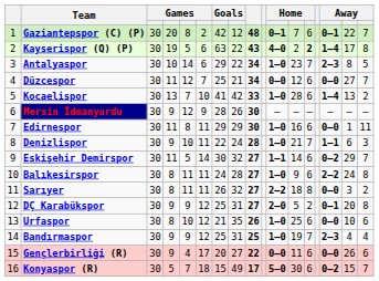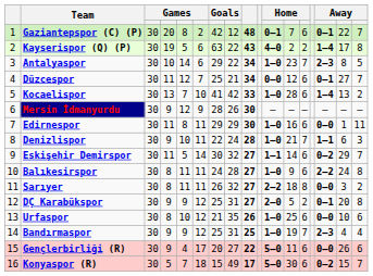 <table class="wikitable" style="text-align: center;">
 <tr>
 <th rowspan=2></th>
 <th rowspan=2>Team</th>
 <th colspan=4>Games</th>
 <th colspan=2>Goals</th>
 <th rowspan=2></th>
 <th rowspan=2></th>
 <th colspan=3>Home</th>
 <th rowspan=2></th>
 <th colspan=3>Away</th>
 </tr>
 <tr>
 <th></th>
 <th></th>
 <th></th>
 <th></th>
 <th></th>
 <th></th>
 <th></th>
 <th></th>
 <th></th>
 <th></th>
 <th></th>
 <th></th>
 </tr>
 <tr>
 <td bgcolor="#D0F0C0">1</td>
 <td align="left" bgcolor="#D0F0C0"><strong><a href='#'>Gaziantepspor</a> (C) (P)</strong></td>
 <td bgcolor="#D0F0C0">30</td>
 <td bgcolor="#D0F0C0">20</td>
 <td bgcolor="#D0F0C0">8</td>
 <td bgcolor="#D0F0C0">2</td>
 <td bgcolor="#D0F0C0">42</td>
 <td bgcolor="#D0F0C0">12</td>
 <td bgcolor="#D0F0C0"><strong>48</strong></td>
 <td bgcolor="#D0F0C0"></td>
 <td bgcolor="#D0F0C0"><strong>0–1</strong></td>
 <td bgcolor="#D0F0C0">7</td>
 <td bgcolor="#D0F0C0">6</td>
 <td bgcolor="#D0F0C0"></td>
 <td bgcolor="#D0F0C0"><strong>0–1</strong></td>
 <td bgcolor="#D0F0C0">22</td>
 <td bgcolor="#D0F0C0">7</td>
 </tr>
 <tr>
 <td bgcolor="#E8FFD8">2</td>
 <td bgcolor="#E8FFD8" align="left"><strong><a href='#'>Kayserispor</a> (Q) (P)</strong></td>
 <td bgcolor="#E8FFD8">30</td>
 <td bgcolor="#E8FFD8">19</td>
 <td bgcolor="#E8FFD8">5</td>
 <td bgcolor="#E8FFD8">6</td>
 <td bgcolor="#E8FFD8">63</td>
 <td bgcolor="#E8FFD8">22</td>
 <td bgcolor="#E8FFD8"><strong>43</strong></td>
 <td bgcolor="#E8FFD8"></td>
 <td bgcolor="#E8FFD8"><strong>4–0</strong></td>
 <td bgcolor="#E8FFD8">2</td>
-<td bgcolor="#E8FFD8"><strong>2</strong></td>
+<td bgcolor="#E8FFD8">2</td>
 <td bgcolor="#E8FFD8"></td>
 <td bgcolor="#E8FFD8"><strong>1–4</strong></td>
 <td bgcolor="#E8FFD8">17</td>
 <td bgcolor="#E8FFD8">8</td>
 </tr>
 <tr>
 <td>3</td>
 <td align="left"><strong><a href='#'>Antalyaspor</a></strong></td>
 <td>30</td>
 <td>10</td>
 <td>14</td>
 <td>6</td>
 <td>29</td>
 <td>22</td>
 <td><strong>34</strong></td>
 <td></td>
 <td><strong>1–0</strong></td>
 <td>23</td>
 <td>7</td>
 <td></td>
 <td><strong>2–3</strong></td>
 <td>8</td>
 <td>5</td>
 </tr>
 <tr>
 <td>4</td>
 <td align="left"><strong><a href='#'>Düzcespor</a></strong></td>
 <td>30</td>
 <td>11</td>
 <td>12</td>
 <td>7</td>
 <td>25</td>
 <td>21</td>
 <td><strong>34</strong></td>
 <td></td>
 <td><strong>0–0</strong></td>
 <td>12</td>
 <td>6</td>
 <td></td>
-<td><strong>0–0</strong></td>
+<td><strong>0–1</strong></td>
 <td>27</td>
 <td>7</td>
 </tr>
 <tr>
 <td>5</td>
 <td align="left"><strong><a href='#'>Kocaelispor</a></strong></td>
 <td>30</td>
 <td>13</td>
 <td>7</td>
 <td>10</td>
 <td>41</td>
 <td>42</td>
 <td><strong>33</strong></td>
 <td></td>
 <td><strong>1–0</strong></td>
 <td>28</td>
 <td>6</td>
 <td></td>
 <td><strong>1–4</strong></td>
 <td>13</td>
 <td>2</td>
 </tr>
 <tr>
 <td>6</td>
 <td align="left" bgcolor="#00008B" style="color:red;"><strong>Mersin İdmanyurdu</strong></td>
 <td>30</td>
 <td>9</td>
 <td>12</td>
 <td>9</td>
 <td>28</td>
 <td>26</td>
 <td><strong>30</strong></td>
 <td></td>
 <td>–</td>
 <td>–</td>
 <td>–</td>
 <td></td>
 <td>–</td>
 <td>–</td>
 <td>–</td>
 </tr>
 <tr>
 <td>7</td>
 <td align="left"><strong><a href='#'>Edirnespor</a></strong></td>
 <td>30</td>
 <td>11</td>
 <td>8</td>
 <td>11</td>
 <td>29</td>
 <td>29</td>
 <td><strong>30</strong></td>
 <td></td>
 <td><strong>1–0</strong></td>
 <td>16</td>
 <td>6</td>
 <td></td>
 <td><strong>0–0</strong></td>
 <td>1</td>
 <td>11</td>
 </tr>
 <tr>
 <td>8</td>
 <td align="left"><strong><a href='#'>Denizlispor</a></strong></td>
 <td>30</td>
 <td>9</td>
 <td>10</td>
 <td>11</td>
 <td>22</td>
 <td>24</td>
 <td><strong>28</strong></td>
 <td></td>
 <td><strong>1–0</strong></td>
 <td>21</td>
 <td>7</td>
 <td></td>
 <td><strong>1–1</strong></td>
 <td>6</td>
 <td>3</td>
 </tr>
 <tr>
 <td>9</td>
 <td align="left"><strong><a href='#'>Eskişehir Demirspor</a></strong></td>
 <td>30</td>
 <td>11</td>
 <td>5</td>
 <td>14</td>
 <td>30</td>
 <td>32</td>
 <td><strong>27</strong></td>
 <td></td>
 <td><strong>1–1</strong></td>
 <td>14</td>
 <td>6</td>
 <td></td>
 <td><strong>0–2</strong></td>
 <td>29</td>
 <td>7</td>
 </tr>
 <tr>
 <td>10</td>
 <td align="left"><strong><a href='#'>Balıkesirspor</a></strong></td>
 <td>30</td>
 <td>8</td>
 <td>11</td>
 <td>11</td>
 <td>24</td>
 <td>28</td>
 <td><strong>27</strong></td>
 <td></td>
 <td><strong>1–0</strong></td>
 <td>9</td>
 <td>6</td>
 <td></td>
 <td><strong>2–2</strong></td>
 <td>24</td>
 <td>8</td>
 </tr>
 <tr>
 <td>11</td>
 <td align="left"><strong><a href='#'>Sarıyer</a></strong></td>
 <td>30</td>
 <td>8</td>
 <td>11</td>
 <td>11</td>
 <td>26</td>
 <td>32</td>
 <td><strong>27</strong></td>
 <td></td>
 <td><strong>2–2</strong></td>
 <td>18</td>
 <td>8</td>
 <td></td>
 <td><strong>0–0</strong></td>
 <td>3</td>
 <td>2</td>
 </tr>
 <tr 8>
 <td>12</td>
 <td align="left"><strong><a href='#'>DÇ Karabükspor</a></strong></td>
 <td>30</td>
 <td>9</td>
 <td>9</td>
 <td>12</td>
 <td>25</td>
 <td>31</td>
 <td><strong>27</strong></td>
 <td></td>
 <td><strong>2–0</strong></td>
 <td>5</td>
 <td>2</td>
 <td></td>
 <td><strong>0–1</strong></td>
 <td>20</td>
 <td>8</td>
 </tr>
 <tr>
 <td>13</td>
 <td align="left"><strong><a href='#'>Urfaspor</a></strong></td>
 <td>30</td>
 <td>8</td>
 <td>10</td>
 <td>12</td>
 <td>21</td>
 <td>35</td>
 <td><strong>26</strong></td>
 <td></td>
 <td><strong>1–0</strong></td>
 <td>25</td>
 <td>6</td>
 <td></td>
 <td><strong>0–0</strong></td>
 <td>10</td>
 <td>6</td>
 </tr>
 <tr>
 <td>14</td>
 <td align="left"><strong><a href='#'>Bandırmaspor</a></strong></td>
 <td>30</td>
 <td>9</td>
 <td>9</td>
 <td>12</td>
 <td>25</td>
 <td>31</td>
 <td><strong>25</strong></td>
 <td></td>
 <td><strong>1–0</strong></td>
 <td>19</td>
 <td>7</td>
 <td></td>
 <td><strong>2–3</strong></td>
 <td>4</td>
 <td>4</td>
 </tr>
 <tr>
 <td bgcolor="#FFCCCC">15</td>
 <td align="left" bgcolor="#FFCCCC"><strong><a href='#'>Gençlerbirliği</a> (R)</strong></td>
 <td bgcolor="#FFCCCC">30</td>
 <td bgcolor="#FFCCCC">9</td>
 <td bgcolor="#FFCCCC">4</td>
 <td bgcolor="#FFCCCC">17</td>
 <td bgcolor="#FFCCCC">20</td>
 <td bgcolor="#FFCCCC">27</td>
 <td bgcolor="#FFCCCC"><strong>22</strong></td>
 <td bgcolor="#FFCCCC"></td>
-<td bgcolor="#FFCCCC"><strong>0–0</strong></td>
+<td bgcolor="#FFCCCC"><strong>5–0</strong></td>
 <td bgcolor="#FFCCCC">11</td>
 <td bgcolor="#FFCCCC">6</td>
 <td bgcolor="#FFCCCC"></td>
 <td bgcolor="#FFCCCC"><strong>0–0</strong></td>
 <td bgcolor="#FFCCCC">26</td>
 <td bgcolor="#FFCCCC">6</td>
 </tr>
 <tr>
 <td bgcolor="#FFCCCC">16</td>
 <td align="left" bgcolor="#FFCCCC"><strong><a href='#'>Konyaspor</a> (R)</strong></td>
 <td bgcolor="#FFCCCC">30</td>
 <td bgcolor="#FFCCCC">5</td>
 <td bgcolor="#FFCCCC">7</td>
 <td bgcolor="#FFCCCC">18</td>
 <td bgcolor="#FFCCCC">15</td>
 <td bgcolor="#FFCCCC">49</td>
 <td bgcolor="#FFCCCC"><strong>17</strong></td>
 <td bgcolor="#FFCCCC"></td>
 <td bgcolor="#FFCCCC"><strong>5–0</strong></td>
 <td bgcolor="#FFCCCC">30</td>
 <td bgcolor="#FFCCCC">6</td>
 <td bgcolor="#FFCCCC"></td>
 <td bgcolor="#FFCCCC"><strong>0–2</strong></td>
 <td bgcolor="#FFCCCC">15</td>
 <td bgcolor="#FFCCCC">7</td>
 </tr>
 </table>
